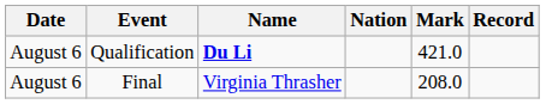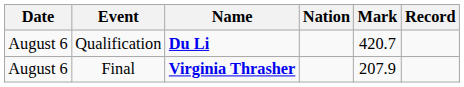 <table class=wikitable style=text-align:center>
 <tr>
 <th>Date</th>
 <th>Event</th>
 <th>Name</th>
 <th>Nation</th>
 <th>Mark</th>
 <th>Record</th>
 </tr>
 <tr>
 <td>August 6</td>
 <td>Qualification</td>
 <td align=left><strong><a href='#'>Du Li</a></strong></td>
 <td align=left></td>
-<td>421.0</td>
+<td>420.7</td>
 <td></td>
 </tr>
 <tr>
 <td>August 6</td>
 <td>Final</td>
-<td align=left><a href='#'>Virginia Thrasher</a></td>
+<td align=left><strong><a href='#'>Virginia Thrasher</a></strong></td>
 <td align=left></td>
-<td>208.0</td>
+<td>207.9</td>
 <td></td>
 </tr>
 </table>
